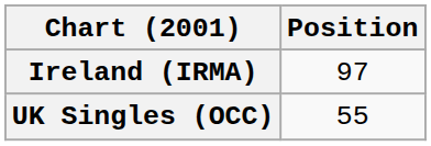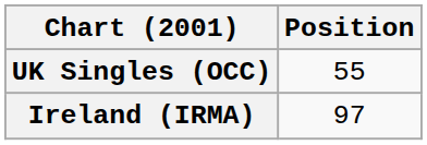 <table class="wikitable plainrowheaders" style="text-align:center">
 <tr>
 <th scope="col">Chart (2001)</th>
 <th scope="col">Position</th>
 </tr>
 <tr>
+<th scope="row">UK Singles (OCC)</th>
+<td>55</td>
+</tr>
+<tr>
 <th scope="row">Ireland (IRMA)</th>
 <td>97</td>
 </tr>
-<tr>
-<th scope="row">UK Singles (OCC)</th>
-<td>55</td>
-</tr>
 </table>
